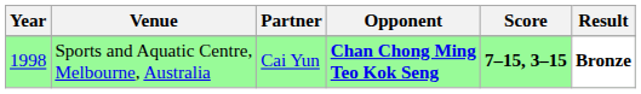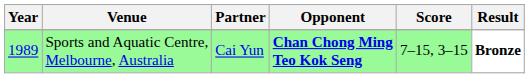 <table class="sortable wikitable" style="font-size: 90%;">
 <tr>
 <th>Year</th>
 <th>Venue</th>
 <th>Partner</th>
 <th>Opponent</th>
 <th>Score</th>
 <th>Result</th>
 </tr>
 <tr>
 </tr>
 <tr style="background:#98FB98">
-<td align="center"><a href='#'>1998</a></td>
+<td align="center"><a href='#'>1989</a></td>
 <td align="left">Sports and Aquatic Centre,<br><a href='#'>Melbourne</a>, <a href='#'>Australia</a></td>
 <td align="left"> <a href='#'>Cai Yun</a></td>
 <td align="left"><strong> <a href='#'>Chan Chong Ming</a> <br>  <a href='#'>Teo Kok Seng</a></strong></td>
-<td align="left"><strong>7–15, 3–15</strong></td>
+<td align="left">7–15, 3–15</td>
 <td style="text-align:left; background:white"> <strong>Bronze</strong></td>
 </tr>
 </table>
